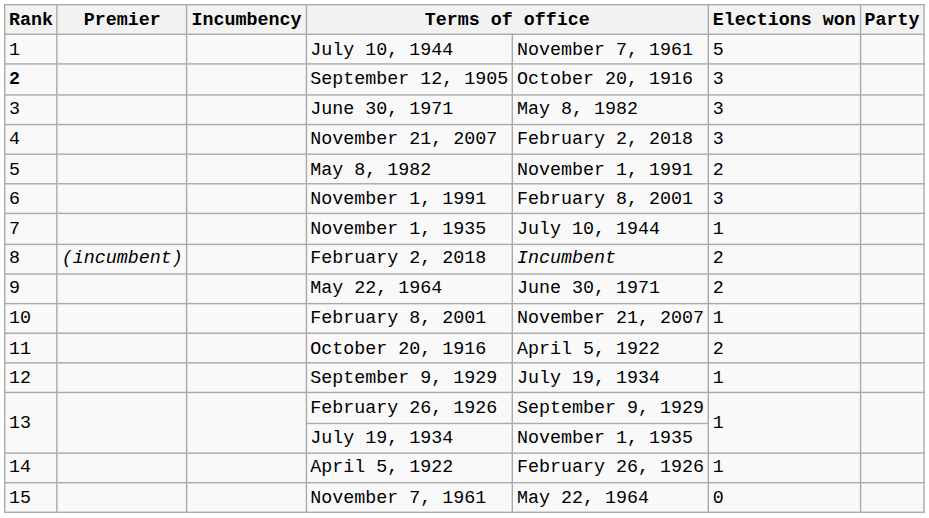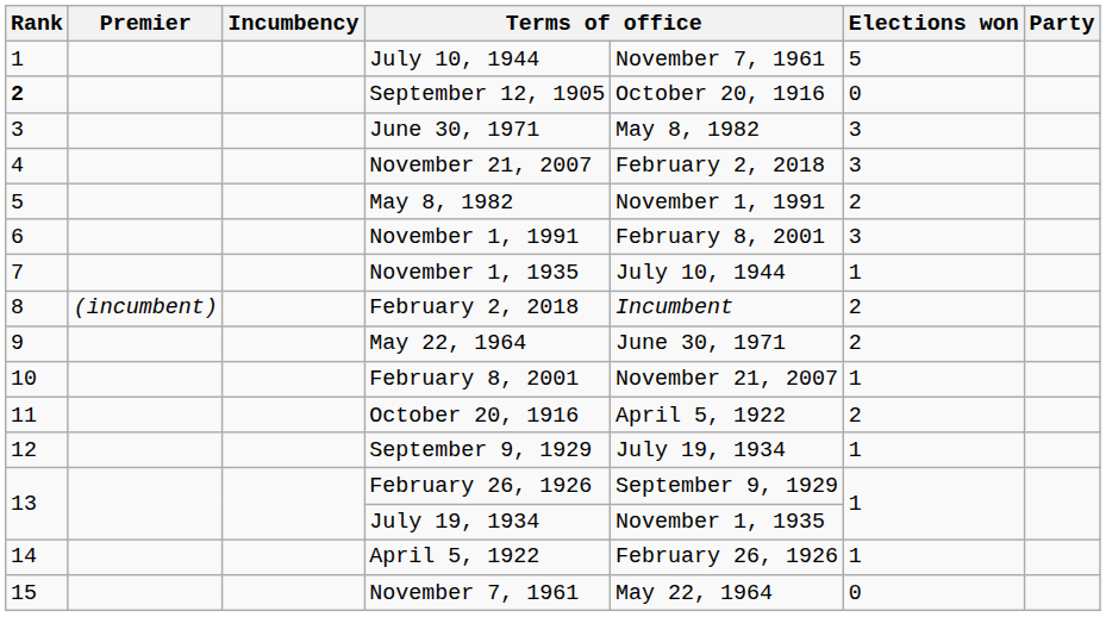 <table class="wikitable sortable">
 <tr>
 <th>Rank</th>
 <th>Premier</th>
 <th>Incumbency</th>
 <th colspan="2">Terms of office</th>
 <th>Elections won</th>
 <th>Party</th>
 </tr>
 <tr>
 <td>1</td>
 <td></td>
 <td></td>
 <td>July 10, 1944</td>
 <td>November 7, 1961</td>
 <td>5</td>
 <td></td>
 </tr>
 <tr>
 <td><strong>2</strong></td>
 <td></td>
 <td></td>
 <td>September 12, 1905</td>
 <td>October 20, 1916</td>
-<td>3</td>
+<td>0</td>
 <td></td>
 </tr>
 <tr>
 <td>3</td>
 <td></td>
 <td></td>
 <td>June 30, 1971</td>
 <td>May 8, 1982</td>
 <td>3</td>
 <td></td>
 </tr>
 <tr>
 <td>4</td>
 <td></td>
 <td></td>
 <td>November 21, 2007</td>
 <td>February 2, 2018</td>
 <td>3</td>
 <td></td>
 </tr>
 <tr>
 <td>5</td>
 <td></td>
 <td></td>
 <td>May 8, 1982</td>
 <td>November 1, 1991</td>
 <td>2</td>
 <td></td>
 </tr>
 <tr>
 <td>6</td>
 <td></td>
 <td></td>
 <td>November 1, 1991</td>
 <td>February 8, 2001</td>
 <td>3</td>
 <td></td>
 </tr>
 <tr>
 <td>7</td>
 <td></td>
 <td></td>
 <td>November 1, 1935</td>
 <td>July 10, 1944</td>
 <td>1</td>
 <td></td>
 </tr>
 <tr>
 <td>8</td>
 <td><strong></strong> <em>(incumbent)</em></td>
 <td></td>
 <td>February 2, 2018</td>
 <td><em>Incumbent</em></td>
 <td>2</td>
 <td></td>
 </tr>
 <tr>
 <td>9</td>
 <td></td>
 <td></td>
 <td>May 22, 1964</td>
 <td>June 30, 1971</td>
 <td>2</td>
 <td></td>
 </tr>
 <tr>
 <td>10</td>
 <td></td>
 <td></td>
 <td>February 8, 2001</td>
 <td>November 21, 2007</td>
 <td>1</td>
 <td></td>
 </tr>
 <tr>
 <td>11</td>
 <td></td>
 <td></td>
 <td>October 20, 1916</td>
 <td>April 5, 1922</td>
 <td>2</td>
 <td></td>
 </tr>
 <tr>
 <td>12</td>
 <td></td>
 <td></td>
 <td>September 9, 1929</td>
 <td>July 19, 1934</td>
 <td>1</td>
 <td></td>
 </tr>
 <tr>
 <td rowspan="2">13</td>
 <td rowspan="2"></td>
 <td rowspan="2"></td>
 <td>February 26, 1926</td>
 <td>September 9, 1929</td>
 <td rowspan="2">1</td>
 <td rowspan="2"></td>
 </tr>
 <tr>
 <td>July 19, 1934</td>
 <td>November 1, 1935</td>
 </tr>
 <tr>
 <td>14</td>
 <td></td>
 <td></td>
 <td>April 5, 1922</td>
 <td>February 26, 1926</td>
 <td>1</td>
 <td></td>
 </tr>
 <tr>
 <td>15</td>
 <td></td>
 <td></td>
 <td>November 7, 1961</td>
 <td>May 22, 1964</td>
 <td>0</td>
 <td></td>
 </tr>
 </table>
